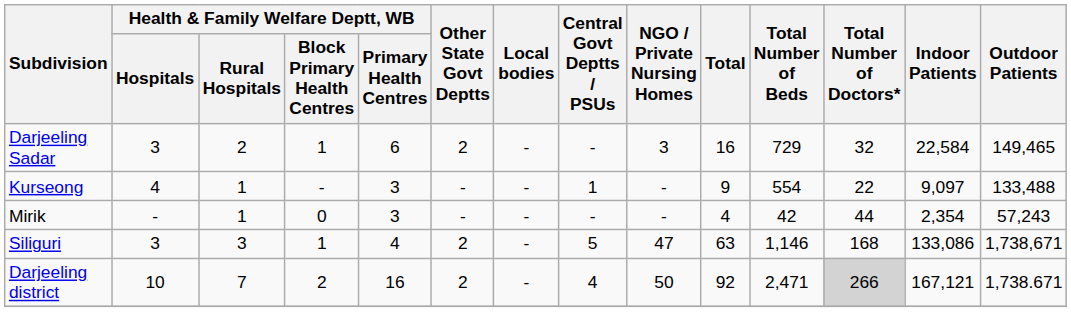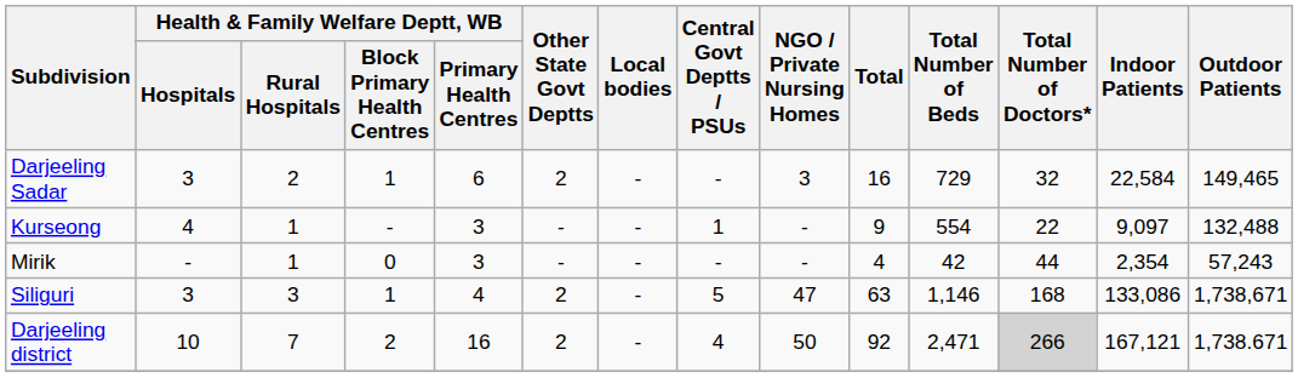 <table class="wikitable" style="text-align:center;font-size: 9pt">
 <tr>
 <th width="110" rowspan="2">Subdivision</th>
 <th width="160" colspan="4" rowspan="1">Health & Family Welfare Deptt, WB</th>
 <th widthspan="110" rowspan="2">Other<br>State<br>Govt<br>Deptts</th>
 <th widthspan="110" rowspan="2">Local<br>bodies</th>
 <th widthspan="110" rowspan="2">Central<br>Govt<br>Deptts /<br>PSUs</th>
 <th widthspan="110" rowspan="2">NGO /<br>Private<br>Nursing<br>Homes</th>
 <th widthspan="110" rowspan="2">Total</th>
 <th widthspan="110" rowspan="2">Total<br>Number<br>of<br>Beds</th>
 <th widthspan="110" rowspan="2">Total<br>Number<br>of<br>Doctors*</th>
 <th widthspan="130" rowspan="2">Indoor<br>Patients</th>
 <th widthspan="130" rowspan="2">Outdoor<br>Patients</th>
 </tr>
 <tr>
 <th width="40">Hospitals<br></th>
 <th width="40">Rural<br>Hospitals<br></th>
 <th width="40">Block<br>Primary<br>Health<br>Centres<br></th>
 <th width="40">Primary<br>Health<br>Centres<br></th>
 </tr>
 <tr>
 <td align=left><a href='#'>Darjeeling Sadar</a></td>
 <td align="center">3</td>
 <td align="center">2</td>
 <td align="center">1</td>
 <td align="center">6</td>
 <td align="center">2</td>
 <td align="center">-</td>
 <td align="center">-</td>
 <td align="center">3</td>
 <td align="center">16</td>
 <td align="center">729</td>
 <td align="center">32</td>
 <td align="center">22,584</td>
 <td align="center">149,465</td>
 </tr>
 <tr>
 <td align=left><a href='#'>Kurseong</a></td>
 <td align="center">4</td>
 <td align="center">1</td>
 <td align="center">-</td>
 <td align="center">3</td>
 <td align="center">-</td>
 <td align="center">-</td>
 <td align="center">1</td>
 <td align="center">-</td>
 <td align="center">9</td>
 <td align="center">554</td>
 <td align="center">22</td>
 <td align="center">9,097</td>
-<td align="center">133,488</td>
+<td align="center">132,488</td>
 </tr>
 <tr>
 <td align=left>Mirik</td>
 <td align="center">-</td>
 <td align="center">1</td>
 <td align="center">0</td>
 <td align="center">3</td>
 <td align="center">-</td>
 <td align="center">-</td>
 <td align="center">-</td>
 <td align="center">-</td>
 <td align="center">4</td>
 <td align="center">42</td>
 <td align="center">44</td>
 <td align="center">2,354</td>
 <td align="center">57,243</td>
 </tr>
 <tr>
 <td align=left><a href='#'>Siliguri</a></td>
 <td align="center">3</td>
 <td align="center">3</td>
 <td align="center">1</td>
 <td align="center">4</td>
 <td align="center">2</td>
 <td align="center">-</td>
 <td align="center">5</td>
 <td align="center">47</td>
 <td align="center">63</td>
 <td align="center">1,146</td>
 <td align="center">168</td>
 <td align="center">133,086</td>
 <td align="center">1,738,671</td>
 </tr>
 <tr>
 <td align=left><a href='#'>Darjeeling district</a></td>
 <td align="center">10</td>
 <td align="center">7</td>
 <td align="center">2</td>
 <td align="center">16</td>
 <td align="center">2</td>
 <td align="center">-</td>
 <td align="center">4</td>
 <td align="center">50</td>
 <td align="center">92</td>
 <td align="center">2,471</td>
 <td align="center" style="background: lightgrey;">266</td>
 <td align="center">167,121</td>
 <td align="center">1,738.671</td>
 </tr>
 <tr>
 </tr>
 </table>
